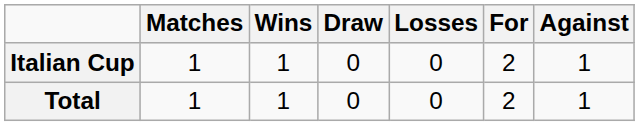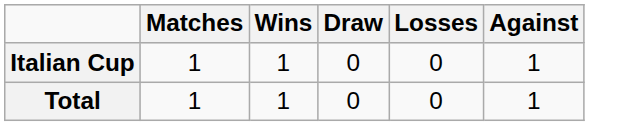 <table class="wikitable" style="text-align: center;">
 <tr>
 <td></td>
 <th>Matches</th>
 <th>Wins</th>
 <th>Draw</th>
 <th>Losses</th>
-<th>For</th>
 <th>Against</th>
 </tr>
 <tr>
 <th>Italian Cup</th>
 <td>1</td>
 <td>1</td>
 <td>0</td>
 <td>0</td>
-<td>2</td>
 <td>1</td>
 </tr>
 <tr>
 <th>Total</th>
 <td>1</td>
 <td>1</td>
 <td>0</td>
 <td>0</td>
-<td>2</td>
 <td>1</td>
 </tr>
 </table>
